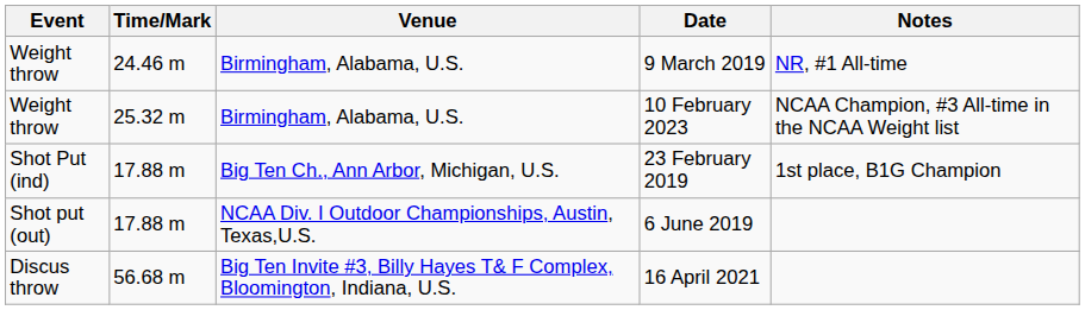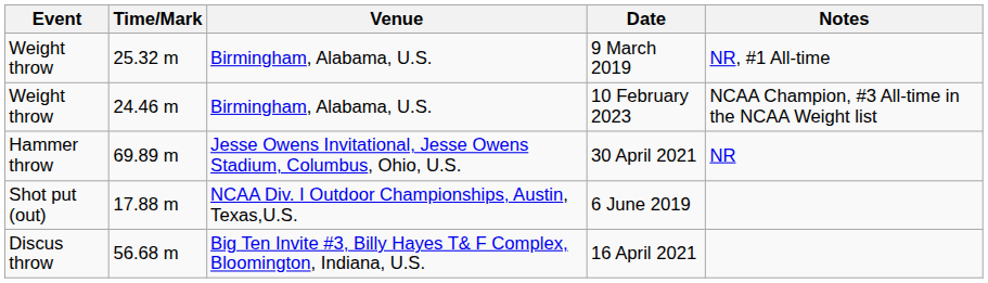 <table class="wikitable">
 <tr>
 <th>Event</th>
 <th>Time/Mark</th>
 <th>Venue</th>
 <th>Date</th>
 <th>Notes</th>
 </tr>
 <tr>
 <td>Weight throw</td>
-<td>24.46 m</td>
+<td>25.32 m</td>
 <td><a href='#'>Birmingham</a>, Alabama, U.S.</td>
 <td>9 March 2019</td>
 <td><a href='#'><abbr>NR</abbr></a>, #1 All-time</td>
 </tr>
 <tr>
 <td>Weight throw</td>
-<td>25.32 m</td>
+<td>24.46 m</td>
 <td><a href='#'>Birmingham</a>, Alabama, U.S.</td>
 <td>10 February 2023</td>
 <td>NCAA Champion, #3 All-time in the NCAA Weight list</td>
 </tr>
 <tr>
-<td>Shot Put (ind)</td>
-<td>17.88 m</td>
-<td><a href='#'>Big Ten Ch., Ann Arbor</a>, Michigan, U.S.</td>
-<td>23 February 2019</td>
-<td>1st place, B1G Champion</td>
+<td>Hammer throw</td>
+<td>69.89 m</td>
+<td><a href='#'>Jesse Owens Invitational, Jesse Owens Stadium, Columbus</a>, Ohio, U.S.</td>
+<td>30 April 2021</td>
+<td><a href='#'><abbr>NR</abbr></a></td>
 </tr>
 <tr>
 <td>Shot put (out)</td>
 <td>17.88 m</td>
 <td><a href='#'>NCAA Div. I Outdoor Championships, Austin</a>, Texas,U.S.</td>
 <td>6 June 2019</td>
 <td></td>
 </tr>
 <tr>
 <td>Discus throw</td>
 <td>56.68 m</td>
 <td><a href='#'>Big Ten Invite #3, Billy Hayes T& F Complex, Bloomington</a>, Indiana, U.S.</td>
 <td>16 April 2021</td>
 <td></td>
 </tr>
 </table>
